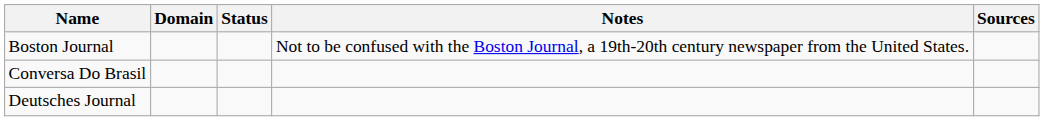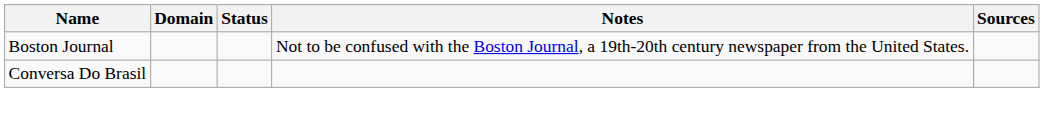 <table class="wikitable sortable mw-collapsible">
 <tr>
 <th>Name</th>
 <th>Domain</th>
 <th>Status</th>
 <th class="sortable">Notes</th>
 <th class="unsortable">Sources</th>
 </tr>
 <tr>
 <td>Boston Journal</td>
 <td></td>
 <td></td>
 <td>Not to be confused with the <a href='#'>Boston Journal</a>, a 19th-20th century newspaper from the United States.</td>
 <td></td>
 </tr>
 <tr>
 <td>Conversa Do Brasil</td>
 <td></td>
 <td></td>
 <td></td>
 <td></td>
 </tr>
-<tr>
-<td>Deutsches Journal</td>
-<td></td>
-<td></td>
-<td></td>
-<td></td>
-</tr>
 </table>
